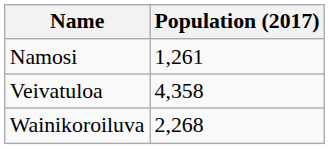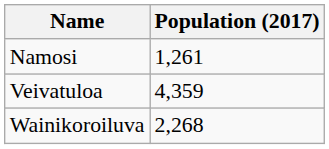 <table class= "wikitable sortable">
 <tr>
 <th>Name</th>
 <th>Population (2017)</th>
 </tr>
 <tr>
 <td>Namosi</td>
 <td>1,261</td>
 </tr>
 <tr>
 <td>Veivatuloa</td>
-<td>4,358</td>
+<td>4,359</td>
 </tr>
 <tr>
 <td>Wainikoroiluva</td>
 <td>2,268</td>
 </tr>
 </table>
